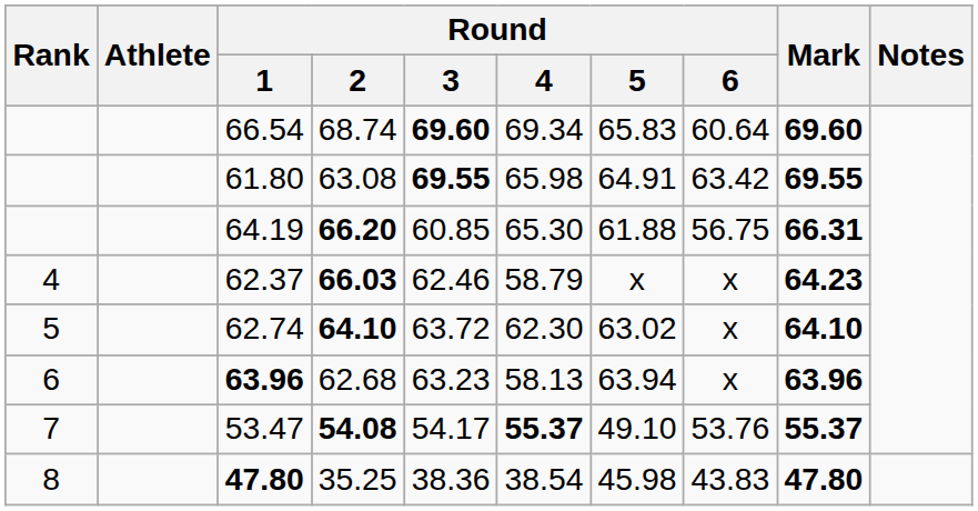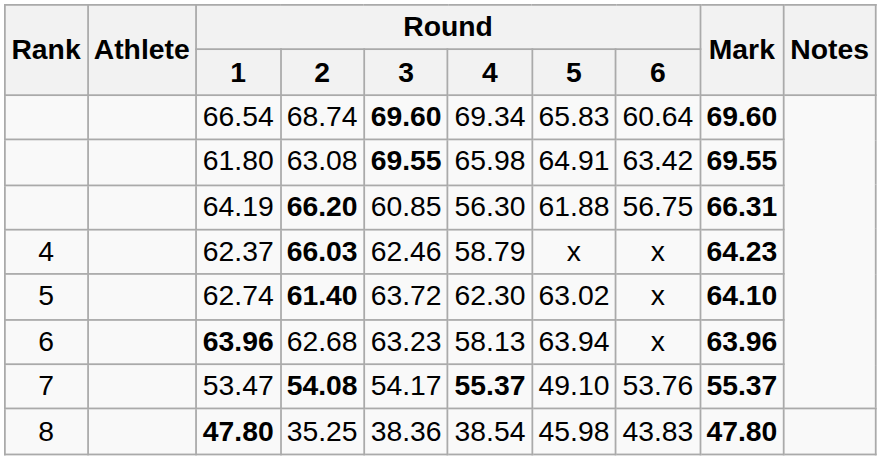 <table class="wikitable sortable"  style="text-align:center">
 <tr>
 <th rowspan=2>Rank</th>
 <th rowspan=2>Athlete</th>
 <th colspan=6>Round</th>
 <th rowspan=2>Mark</th>
 <th rowspan=2>Notes</th>
 </tr>
 <tr>
 <th>1</th>
 <th>2</th>
 <th>3</th>
 <th>4</th>
 <th>5</th>
 <th>6</th>
 </tr>
 <tr>
 <td></td>
 <td align="left"></td>
 <td>66.54</td>
 <td>68.74</td>
 <td><strong>69.60</strong></td>
 <td>69.34</td>
 <td>65.83</td>
 <td>60.64</td>
 <td><strong>69.60</strong></td>
 </tr>
 <tr>
 <td></td>
 <td align="left"></td>
 <td>61.80</td>
 <td>63.08</td>
 <td><strong>69.55</strong></td>
 <td>65.98</td>
 <td>64.91</td>
 <td>63.42</td>
 <td><strong>69.55</strong></td>
 </tr>
 <tr>
 <td></td>
 <td align="left"></td>
 <td>64.19</td>
 <td><strong>66.20</strong></td>
 <td>60.85</td>
-<td>65.30</td>
+<td>56.30</td>
 <td>61.88</td>
 <td>56.75</td>
 <td><strong>66.31</strong></td>
 </tr>
 <tr>
 <td>4</td>
 <td align="left"></td>
 <td>62.37</td>
 <td><strong>66.03</strong></td>
 <td>62.46</td>
 <td>58.79</td>
 <td>x</td>
 <td>x</td>
 <td><strong>64.23</strong></td>
 </tr>
 <tr>
 <td>5</td>
 <td align="left"></td>
 <td>62.74</td>
-<td><strong>64.10</strong></td>
+<td><strong>61.40</strong></td>
 <td>63.72</td>
 <td>62.30</td>
 <td>63.02</td>
 <td>x</td>
 <td><strong>64.10</strong></td>
 </tr>
 <tr>
 <td>6</td>
 <td align="left"></td>
 <td><strong>63.96</strong></td>
 <td>62.68</td>
 <td>63.23</td>
 <td>58.13</td>
 <td>63.94</td>
 <td>x</td>
 <td><strong>63.96</strong></td>
 </tr>
 <tr>
 <td>7</td>
 <td align="left"></td>
 <td>53.47</td>
 <td><strong>54.08</strong></td>
 <td>54.17</td>
 <td><strong>55.37</strong></td>
 <td>49.10</td>
 <td>53.76</td>
 <td><strong>55.37</strong></td>
 </tr>
 <tr>
 <td>8</td>
 <td align="left"></td>
 <td><strong>47.80</strong></td>
 <td>35.25</td>
 <td>38.36</td>
 <td>38.54</td>
 <td>45.98</td>
 <td>43.83</td>
 <td><strong>47.80</strong></td>
 <td></td>
 </tr>
 </table>
